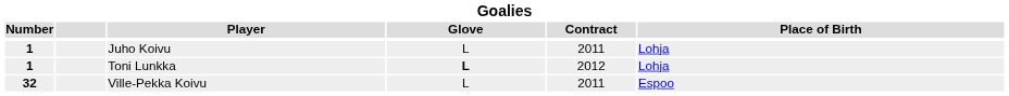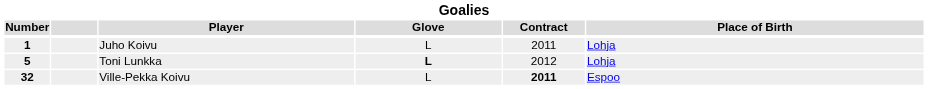 <table>
 <tr>
 <th colspan=7><big>Goalies</big></th>
 </tr>
 <tr bgcolor="#dddddd">
 <th width=5%>Number</th>
 <th width=5%></th>
 <th !width=15%>Player</th>
 <th width=16%>Glove</th>
 <th width=9%>Contract</th>
 <th width=37%>Place of Birth</th>
 </tr>
 <tr>
 </tr>
 <tr bgcolor="#eeeeee">
 <td align=center><strong>1</strong></td>
 <td align=center></td>
 <td>Juho Koivu</td>
 <td align=center>L</td>
 <td align=center>2011</td>
 <td><a href='#'>Lohja</a></td>
 </tr>
 <tr bgcolor="#eeeeee">
-<td align=center><strong>1</strong></td>
+<td align=center><strong>5</strong></td>
 <td align=center></td>
 <td>Toni Lunkka</td>
 <td align=center><strong>L</strong></td>
 <td align=center>2012</td>
 <td><a href='#'>Lohja</a></td>
 </tr>
 <tr bgcolor="#eeeeee">
 <td align=center><strong>32</strong></td>
 <td align=center></td>
 <td>Ville-Pekka Koivu</td>
 <td align=center>L</td>
-<td align=center>2011</td>
+<td align=center><strong>2011</strong></td>
 <td><a href='#'>Espoo</a></td>
 </tr>
 </table>
